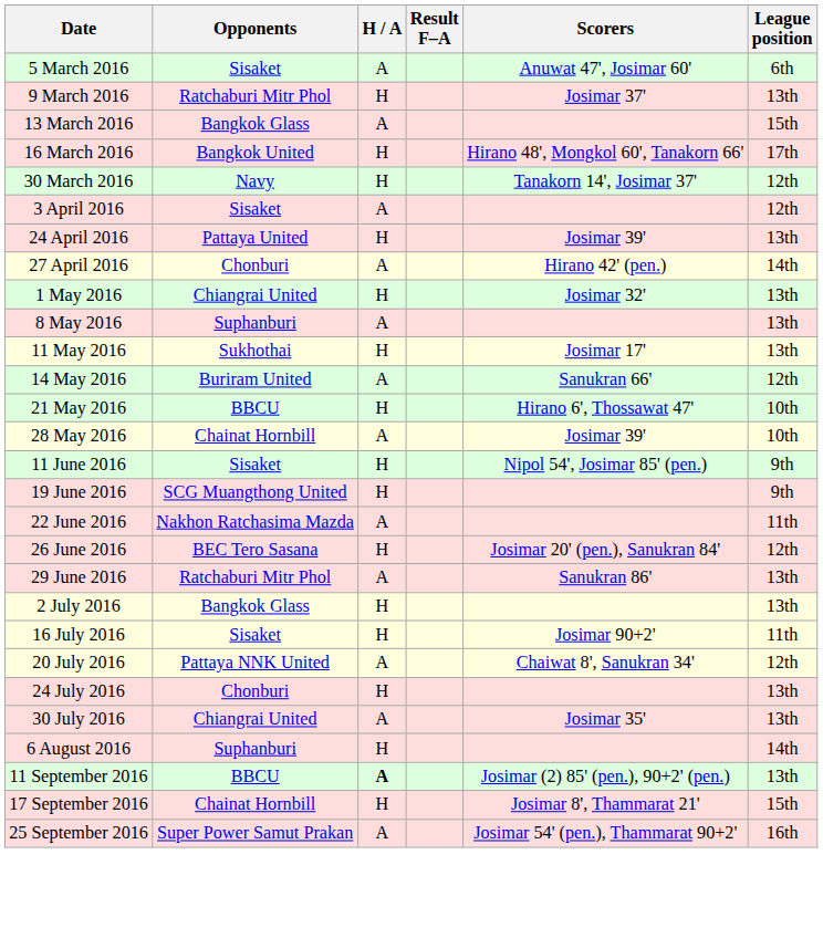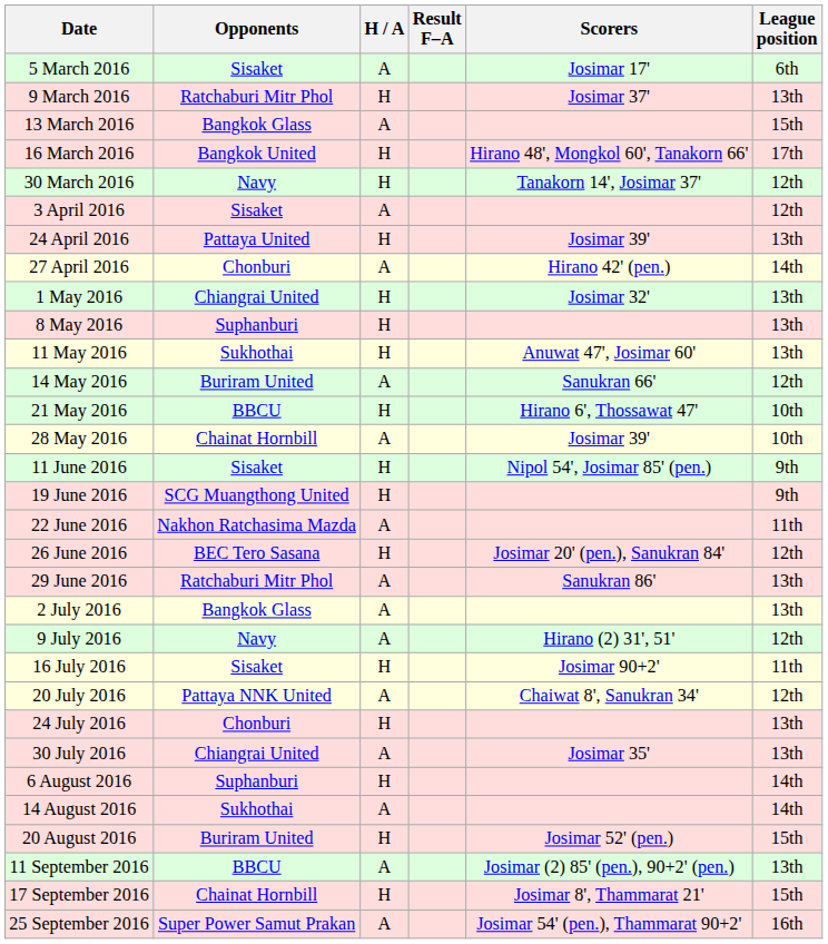 <table class="wikitable" style="text-align:center">
 <tr>
 <th>Date</th>
 <th>Opponents</th>
 <th>H / A</th>
 <th>Result<br>F–A</th>
 <th>Scorers</th>
 <th>League<br>position</th>
 </tr>
 <tr bgcolor="#ddffdd">
 <td>5 March 2016</td>
 <td><a href='#'>Sisaket</a></td>
 <td>A</td>
 <td></td>
-<td><a href='#'>Anuwat</a> 47', <a href='#'>Josimar</a> 60'</td>
+<td><a href='#'>Josimar</a> 17'</td>
 <td>6th</td>
 </tr>
 <tr bgcolor="#ffdddd">
 <td>9 March 2016</td>
 <td><a href='#'>Ratchaburi Mitr Phol</a></td>
 <td>H</td>
 <td></td>
 <td><a href='#'>Josimar</a> 37'</td>
 <td>13th</td>
 </tr>
 <tr bgcolor="#ffdddd">
 <td>13 March 2016</td>
 <td><a href='#'>Bangkok Glass</a></td>
 <td>A</td>
 <td></td>
 <td></td>
 <td>15th</td>
 </tr>
 <tr bgcolor="#ffdddd">
 <td>16 March 2016</td>
 <td><a href='#'>Bangkok United</a></td>
 <td>H</td>
 <td></td>
 <td><a href='#'>Hirano</a> 48', <a href='#'>Mongkol</a> 60', <a href='#'>Tanakorn</a> 66'</td>
 <td>17th</td>
 </tr>
 <tr bgcolor="#ddffdd">
 <td>30 March 2016</td>
 <td><a href='#'>Navy</a></td>
 <td>H</td>
 <td></td>
 <td><a href='#'>Tanakorn</a> 14', <a href='#'>Josimar</a> 37'</td>
 <td>12th</td>
 </tr>
 <tr bgcolor="#ffdddd">
 <td>3 April 2016</td>
 <td><a href='#'>Sisaket</a></td>
 <td>A</td>
 <td></td>
 <td></td>
 <td>12th</td>
 </tr>
 <tr bgcolor="#ffdddd">
 <td>24 April 2016</td>
 <td><a href='#'>Pattaya United</a></td>
 <td>H</td>
 <td></td>
 <td><a href='#'>Josimar</a> 39'</td>
 <td>13th</td>
 </tr>
 <tr bgcolor="#ffffdd">
 <td>27 April 2016</td>
 <td><a href='#'>Chonburi</a></td>
 <td>A</td>
 <td></td>
 <td><a href='#'>Hirano</a> 42' (<a href='#'>pen.</a>)</td>
 <td>14th</td>
 </tr>
 <tr bgcolor="#ddffdd">
 <td>1 May 2016</td>
 <td><a href='#'>Chiangrai United</a></td>
 <td>H</td>
 <td></td>
 <td><a href='#'>Josimar</a> 32'</td>
 <td>13th</td>
 </tr>
 <tr bgcolor="#ffdddd">
 <td>8 May 2016</td>
 <td><a href='#'>Suphanburi</a></td>
-<td>A</td>
+<td>H</td>
 <td></td>
 <td></td>
 <td>13th</td>
 </tr>
 <tr bgcolor="#ffffdd">
 <td>11 May 2016</td>
 <td><a href='#'>Sukhothai</a></td>
 <td>H</td>
 <td></td>
-<td><a href='#'>Josimar</a> 17'</td>
+<td><a href='#'>Anuwat</a> 47', <a href='#'>Josimar</a> 60'</td>
 <td>13th</td>
 </tr>
 <tr bgcolor="#ddffdd">
 <td>14 May 2016</td>
 <td><a href='#'>Buriram United</a></td>
 <td>A</td>
 <td></td>
 <td><a href='#'>Sanukran</a> 66'</td>
 <td>12th</td>
 </tr>
 <tr bgcolor="#ddffdd">
 <td>21 May 2016</td>
 <td><a href='#'>BBCU</a></td>
 <td>H</td>
 <td></td>
 <td><a href='#'>Hirano</a> 6', <a href='#'>Thossawat</a> 47'</td>
 <td>10th</td>
 </tr>
 <tr bgcolor="#ffffdd">
 <td>28 May 2016</td>
 <td><a href='#'>Chainat Hornbill</a></td>
 <td>A</td>
 <td></td>
 <td><a href='#'>Josimar</a> 39'</td>
 <td>10th</td>
 </tr>
 <tr bgcolor="#ddffdd">
 <td>11 June 2016</td>
 <td><a href='#'>Sisaket</a></td>
 <td>H</td>
 <td></td>
 <td><a href='#'>Nipol</a> 54', <a href='#'>Josimar</a> 85' (<a href='#'>pen.</a>)</td>
 <td>9th</td>
 </tr>
 <tr bgcolor="#ffdddd">
 <td>19 June 2016</td>
 <td><a href='#'>SCG Muangthong United</a></td>
 <td>H</td>
 <td></td>
 <td></td>
 <td>9th</td>
 </tr>
 <tr bgcolor="#ffdddd">
 <td>22 June 2016</td>
 <td><a href='#'>Nakhon Ratchasima Mazda</a></td>
 <td>A</td>
 <td></td>
 <td></td>
 <td>11th</td>
 </tr>
 <tr bgcolor="#ffdddd">
 <td>26 June 2016</td>
 <td><a href='#'>BEC Tero Sasana</a></td>
 <td>H</td>
 <td></td>
 <td><a href='#'>Josimar</a> 20' (<a href='#'>pen.</a>), <a href='#'>Sanukran</a> 84'</td>
 <td>12th</td>
 </tr>
 <tr bgcolor="#ffdddd">
 <td>29 June 2016</td>
 <td><a href='#'>Ratchaburi Mitr Phol</a></td>
 <td>A</td>
 <td></td>
 <td><a href='#'>Sanukran</a> 86'</td>
 <td>13th</td>
 </tr>
 <tr bgcolor="#ffffdd">
 <td>2 July 2016</td>
 <td><a href='#'>Bangkok Glass</a></td>
-<td>H</td>
+<td>A</td>
 <td></td>
 <td></td>
 <td>13th</td>
+</tr>
+<tr bgcolor="#ddffdd">
+<td>9 July 2016</td>
+<td><a href='#'>Navy</a></td>
+<td>A</td>
+<td></td>
+<td><a href='#'>Hirano</a> (2) 31', 51'</td>
+<td>12th</td>
 </tr>
 <tr bgcolor="#ffffdd">
 <td>16 July 2016</td>
 <td><a href='#'>Sisaket</a></td>
 <td>H</td>
 <td></td>
 <td><a href='#'>Josimar</a> 90+2'</td>
 <td>11th</td>
 </tr>
 <tr bgcolor="#ffffdd">
 <td>20 July 2016</td>
 <td><a href='#'>Pattaya NNK United</a></td>
 <td>A</td>
 <td></td>
 <td><a href='#'>Chaiwat</a> 8', <a href='#'>Sanukran</a> 34'</td>
 <td>12th</td>
 </tr>
 <tr bgcolor="#ffdddd">
 <td>24 July 2016</td>
 <td><a href='#'>Chonburi</a></td>
 <td>H</td>
 <td></td>
 <td></td>
 <td>13th</td>
 </tr>
 <tr bgcolor="#ffdddd">
 <td>30 July 2016</td>
 <td><a href='#'>Chiangrai United</a></td>
 <td>A</td>
 <td></td>
 <td><a href='#'>Josimar</a> 35'</td>
 <td>13th</td>
 </tr>
 <tr bgcolor="#ffdddd">
 <td>6 August 2016</td>
 <td><a href='#'>Suphanburi</a></td>
 <td>H</td>
 <td></td>
 <td></td>
 <td>14th</td>
 </tr>
+<tr bgcolor="#ffdddd">
+<td>14 August 2016</td>
+<td><a href='#'>Sukhothai</a></td>
+<td>A</td>
+<td></td>
+<td></td>
+<td>14th</td>
+</tr>
+<tr bgcolor="#ffdddd">
+<td>20 August 2016</td>
+<td><a href='#'>Buriram United</a></td>
+<td>H</td>
+<td></td>
+<td><a href='#'>Josimar</a> 52' (<a href='#'>pen.</a>)</td>
+<td>15th</td>
+</tr>
 <tr bgcolor="#ddffdd">
 <td>11 September 2016</td>
 <td><a href='#'>BBCU</a></td>
-<td><strong>A</strong></td>
+<td>A</td>
 <td></td>
 <td><a href='#'>Josimar</a> (2) 85' (<a href='#'>pen.</a>), 90+2' (<a href='#'>pen.</a>)</td>
 <td>13th</td>
 </tr>
 <tr bgcolor="#ffdddd">
 <td>17 September 2016</td>
 <td><a href='#'>Chainat Hornbill</a></td>
 <td>H</td>
 <td></td>
 <td><a href='#'>Josimar</a> 8', <a href='#'>Thammarat</a> 21'</td>
 <td>15th</td>
 </tr>
 <tr bgcolor="#ffdddd">
 <td>25 September 2016</td>
 <td><a href='#'>Super Power Samut Prakan</a></td>
 <td>A</td>
 <td></td>
 <td><a href='#'>Josimar</a> 54' (<a href='#'>pen.</a>), <a href='#'>Thammarat</a> 90+2'</td>
 <td>16th</td>
 </tr>
 </table>
